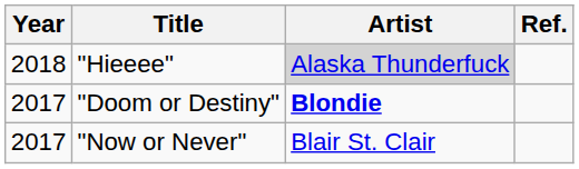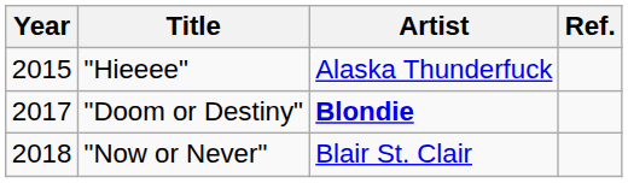 <table class="wikitable">
 <tr>
 <th>Year</th>
 <th>Title</th>
 <th>Artist</th>
 <th>Ref.</th>
 </tr>
 <tr>
-<td>2018</td>
+<td>2015</td>
 <td>"Hieeee"</td>
-<td style="background: lightgrey;"><a href='#'>Alaska Thunderfuck</a></td>
+<td><a href='#'>Alaska Thunderfuck</a></td>
 <td style="text-align: center;"></td>
 </tr>
 <tr>
 <td>2017</td>
 <td>"Doom or Destiny"</td>
 <td><strong><a href='#'>Blondie</a></strong></td>
 <td style="text-align: center;"></td>
 </tr>
 <tr>
-<td>2017</td>
+<td>2018</td>
 <td>"Now or Never"</td>
 <td><a href='#'>Blair St. Clair</a></td>
 <td style="text-align: center;"></td>
 </tr>
 </table>
